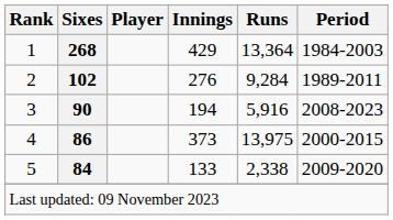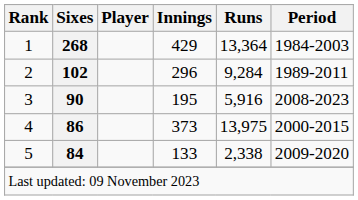 <table class="wikitable plainrowheaders sortable">
 <tr>
 <th scope=col>Rank</th>
 <th scope=col>Sixes</th>
 <th scope=col>Player</th>
 <th scope=col>Innings</th>
 <th scope=col>Runs</th>
 <th scope=col>Period</th>
 </tr>
 <tr>
 <td align=center>1</td>
 <th scope=row style=text-align:center;>268</th>
 <td></td>
 <td align=center>429</td>
 <td align=center>13,364</td>
 <td>1984-2003</td>
 </tr>
 <tr>
 <td align=center>2</td>
 <th scope=row style=text-align:center;>102</th>
 <td></td>
-<td align=center>276</td>
+<td align=center>296</td>
 <td align=center>9,284</td>
 <td>1989-2011</td>
 </tr>
 <tr>
 <td align=center>3</td>
 <th scope=row style=text-align:center;>90</th>
 <td> </td>
-<td align=center>194</td>
+<td align=center>195</td>
 <td align=center>5,916</td>
 <td>2008-2023</td>
 </tr>
 <tr>
 <td align=center>4</td>
 <th scope=row style=text-align:center;>86</th>
 <td></td>
 <td align=center>373</td>
 <td align=center>13,975</td>
 <td>2000-2015</td>
 </tr>
 <tr>
 <td align=center>5</td>
 <th scope=row style=text-align:center;>84</th>
 <td></td>
 <td align=center>133</td>
 <td align=center>2,338</td>
 <td>2009-2020</td>
 </tr>
 <tr>
 </tr>
 <tr class=sortbottom>
 <td colspan=6><small>Last updated: 09 November 2023</small></td>
 </tr>
 </table>
